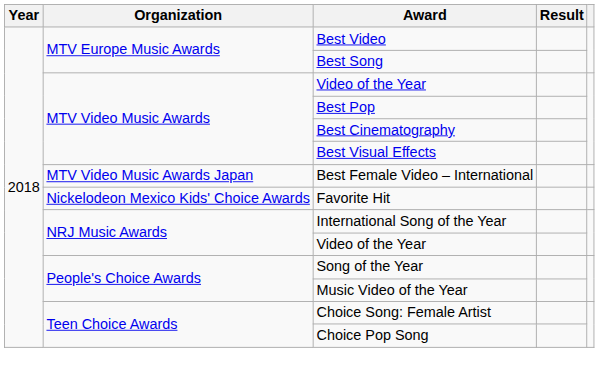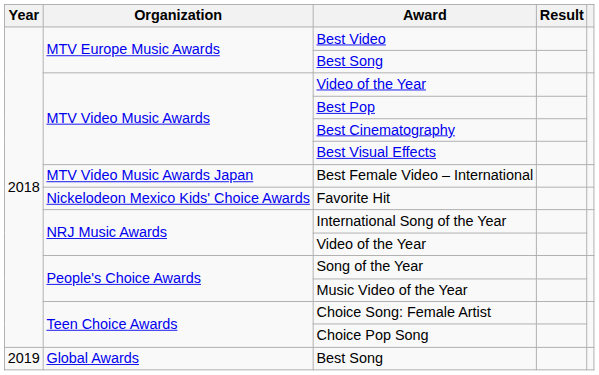 <table class="wikitable">
 <tr>
 <th>Year</th>
 <th>Organization</th>
 <th>Award</th>
 <th>Result</th>
 <th></th>
 </tr>
 <tr>
 <td rowspan="14">2018</td>
 <td rowspan="2"><a href='#'>MTV Europe Music Awards</a></td>
 <td><a href='#'>Best Video</a></td>
 <td></td>
 <td rowspan="2"></td>
 </tr>
 <tr>
 <td><a href='#'>Best Song</a></td>
 <td></td>
 </tr>
 <tr>
 <td rowspan="4"><a href='#'>MTV Video Music Awards</a></td>
 <td><a href='#'>Video of the Year</a></td>
 <td></td>
 <td rowspan="4"></td>
 </tr>
 <tr>
 <td><a href='#'>Best Pop</a></td>
 <td></td>
 </tr>
 <tr>
 <td><a href='#'>Best Cinematography</a></td>
 <td></td>
 </tr>
 <tr>
 <td><a href='#'>Best Visual Effects</a></td>
 <td></td>
 </tr>
 <tr>
 <td><a href='#'>MTV Video Music Awards Japan</a></td>
 <td>Best Female Video – International</td>
 <td></td>
 <td></td>
 </tr>
 <tr>
 <td><a href='#'>Nickelodeon Mexico Kids' Choice Awards</a></td>
 <td>Favorite Hit</td>
 <td></td>
 <td></td>
 </tr>
 <tr>
 <td rowspan="2"><a href='#'>NRJ Music Awards</a></td>
 <td>International Song of the Year</td>
 <td></td>
 <td rowspan="2"></td>
 </tr>
 <tr>
 <td>Video of the Year</td>
 <td></td>
 </tr>
 <tr>
 <td rowspan="2"><a href='#'>People's Choice Awards</a></td>
 <td>Song of the Year</td>
 <td></td>
 <td rowspan="2"></td>
 </tr>
 <tr>
 <td>Music Video of the Year</td>
 <td></td>
 </tr>
 <tr>
 <td rowspan="2"><a href='#'>Teen Choice Awards</a></td>
 <td>Choice Song: Female Artist</td>
 <td></td>
 <td rowspan="2"></td>
 </tr>
 <tr>
 <td>Choice Pop Song</td>
 <td></td>
 </tr>
+<tr>
+<td>2019</td>
+<td><a href='#'>Global Awards</a></td>
+<td>Best Song</td>
+<td></td>
+<td></td>
+</tr>
 </table>
